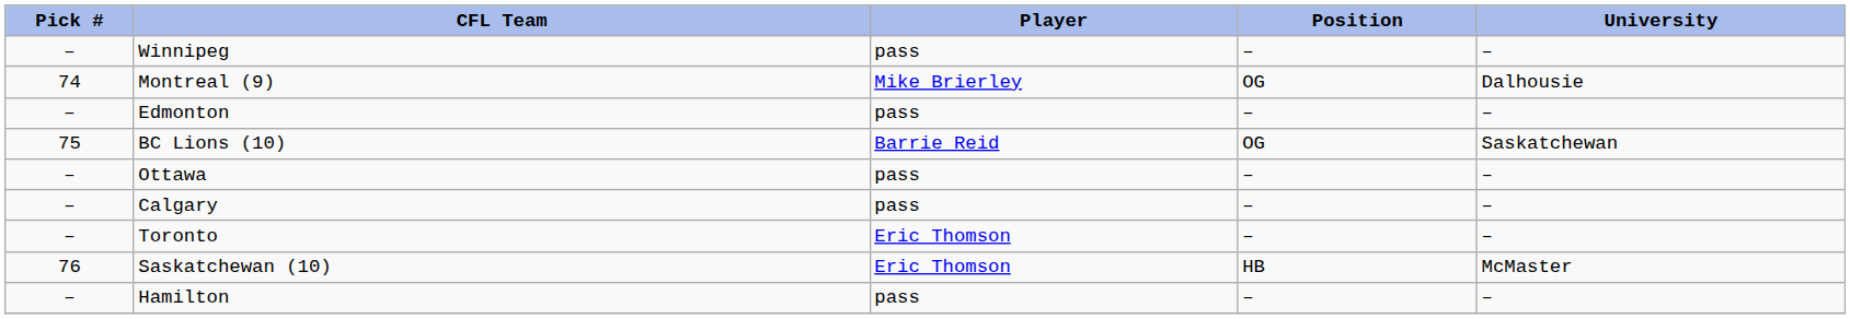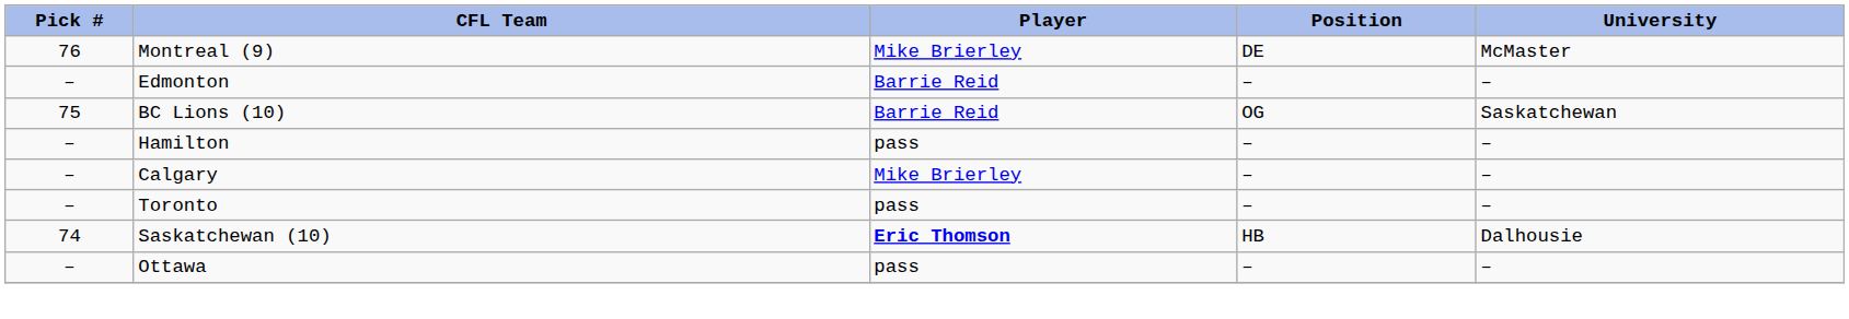 <table class="wikitable" border="1" style="width: 100%">
 <tr>
 <th style="background:#a8bdec;" width=7%>Pick #</th>
 <th width=40% style="background:#a8bdec;">CFL Team</th>
 <th width=20% style="background:#a8bdec;">Player</th>
 <th width=13% style="background:#a8bdec;">Position</th>
 <th width=20% style="background:#a8bdec;">University</th>
 </tr>
 <tr>
-<td align=center>–</td>
-<td>Winnipeg</td>
-<td>pass</td>
-<td>–</td>
-<td>–</td>
-</tr>
-<tr>
-<td align=center>74</td>
+<td align=center>76</td>
 <td>Montreal (9)</td>
 <td><a href='#'>Mike Brierley</a></td>
-<td>OG</td>
-<td>Dalhousie</td>
+<td>DE</td>
+<td>McMaster</td>
 </tr>
 <tr>
 <td align=center>–</td>
 <td>Edmonton</td>
-<td>pass</td>
+<td><a href='#'>Barrie Reid</a></td>
 <td>–</td>
 <td>–</td>
 </tr>
 <tr>
 <td align=center>75</td>
 <td>BC Lions (10)</td>
 <td><a href='#'>Barrie Reid</a></td>
 <td>OG</td>
 <td>Saskatchewan</td>
 </tr>
 <tr>
 <td align=center>–</td>
-<td>Ottawa</td>
+<td>Hamilton</td>
 <td>pass</td>
 <td>–</td>
 <td>–</td>
 </tr>
 <tr>
 <td align=center>–</td>
 <td>Calgary</td>
-<td>pass</td>
+<td><a href='#'>Mike Brierley</a></td>
 <td>–</td>
 <td>–</td>
 </tr>
 <tr>
 <td align=center>–</td>
 <td>Toronto</td>
-<td><a href='#'>Eric Thomson</a></td>
+<td>pass</td>
 <td>–</td>
 <td>–</td>
 </tr>
 <tr>
-<td align=center>76</td>
+<td align=center>74</td>
 <td>Saskatchewan (10)</td>
-<td><a href='#'>Eric Thomson</a></td>
+<td><strong><a href='#'>Eric Thomson</a></strong></td>
 <td>HB</td>
-<td>McMaster</td>
+<td>Dalhousie</td>
 </tr>
 <tr>
 <td align=center>–</td>
-<td>Hamilton</td>
+<td>Ottawa</td>
 <td>pass</td>
 <td>–</td>
 <td>–</td>
 </tr>
 <tr>
 </tr>
 </table>
